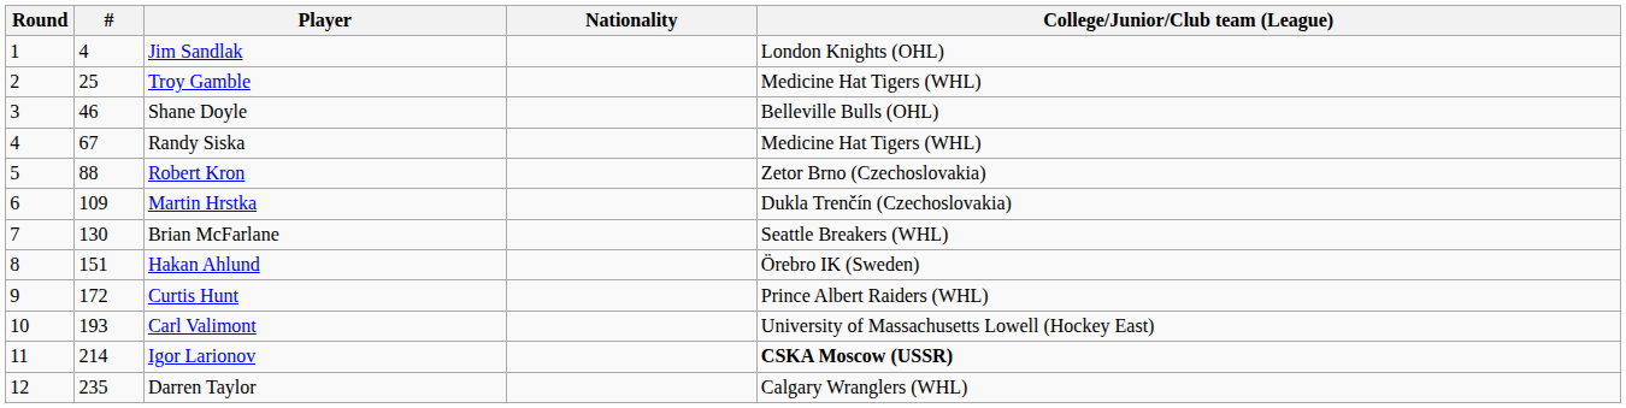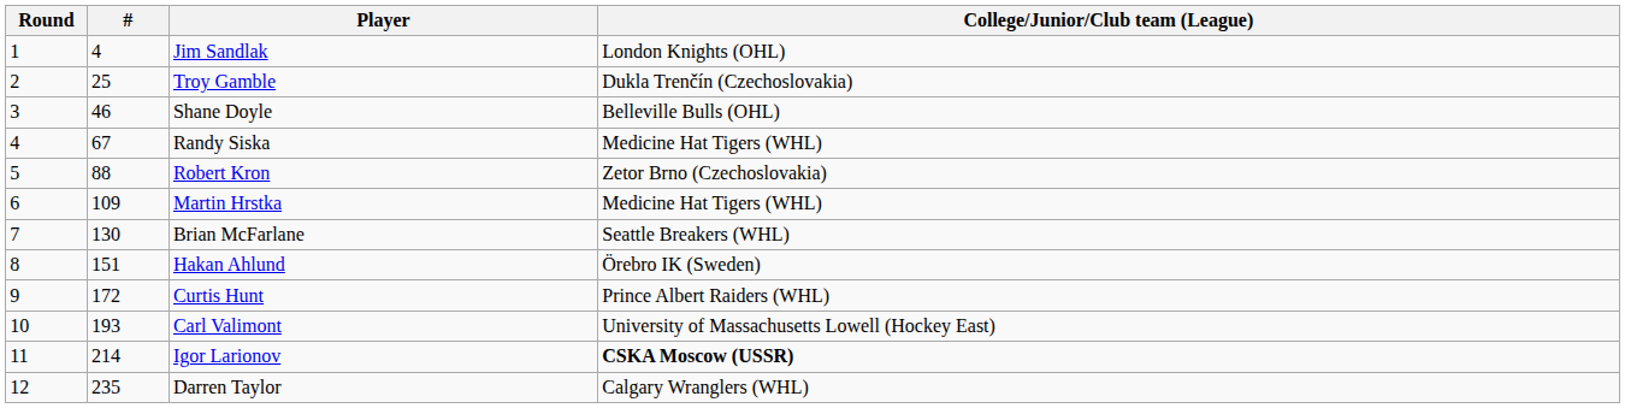 <table class="wikitable">
 <tr align="center">
 <th bgcolor="#DDDDFF" width="4.0%">Round</th>
 <th bgcolor="#DDDDFF" width="4.0%">#</th>
 <th bgcolor="#DDDDFF" width="21.0%">Player</th>
-<th bgcolor="#DDDDFF" width="14.5%">Nationality</th>
 <th bgcolor="#DDDDFF" width="50.0%">College/Junior/Club team (League)</th>
 </tr>
 <tr>
 <td>1</td>
 <td>4</td>
 <td><a href='#'>Jim Sandlak</a></td>
-<td></td>
 <td>London Knights (OHL)</td>
 </tr>
 <tr>
 <td>2</td>
 <td>25</td>
 <td><a href='#'>Troy Gamble</a></td>
-<td></td>
-<td>Medicine Hat Tigers (WHL)</td>
+<td>Dukla Trenčín (Czechoslovakia)</td>
 </tr>
 <tr>
 <td>3</td>
 <td>46</td>
 <td>Shane Doyle</td>
-<td></td>
 <td>Belleville Bulls (OHL)</td>
 </tr>
 <tr>
 <td>4</td>
 <td>67</td>
 <td>Randy Siska</td>
-<td></td>
 <td>Medicine Hat Tigers (WHL)</td>
 </tr>
 <tr>
 <td>5</td>
 <td>88</td>
 <td><a href='#'>Robert Kron</a></td>
-<td></td>
 <td>Zetor Brno (Czechoslovakia)</td>
 </tr>
 <tr>
 <td>6</td>
 <td>109</td>
 <td><a href='#'>Martin Hrstka</a></td>
-<td></td>
-<td>Dukla Trenčín (Czechoslovakia)</td>
+<td>Medicine Hat Tigers (WHL)</td>
 </tr>
 <tr>
 <td>7</td>
 <td>130</td>
 <td>Brian McFarlane</td>
-<td></td>
 <td>Seattle Breakers (WHL)</td>
 </tr>
 <tr>
 <td>8</td>
 <td>151</td>
 <td><a href='#'>Hakan Ahlund</a></td>
-<td></td>
 <td>Örebro IK (Sweden)</td>
 </tr>
 <tr>
 <td>9</td>
 <td>172</td>
 <td><a href='#'>Curtis Hunt</a></td>
-<td></td>
 <td>Prince Albert Raiders (WHL)</td>
 </tr>
 <tr>
 <td>10</td>
 <td>193</td>
 <td><a href='#'>Carl Valimont</a></td>
-<td></td>
 <td>University of Massachusetts Lowell (Hockey East)</td>
 </tr>
 <tr>
 <td>11</td>
 <td>214</td>
 <td><a href='#'>Igor Larionov</a></td>
-<td></td>
 <td><strong>CSKA Moscow (USSR)</strong></td>
 </tr>
 <tr>
 <td>12</td>
 <td>235</td>
 <td>Darren Taylor</td>
-<td></td>
 <td>Calgary Wranglers (WHL)</td>
 </tr>
 </table>
